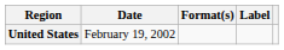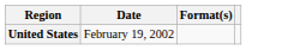 <table class="wikitable plainrowheaders">
 <tr>
 <th scope="col">Region</th>
 <th scope="col">Date</th>
 <th scope="col">Format(s)</th>
-<th scope="col">Label</th>
 <th scope="col"></th>
 </tr>
 <tr>
 <th scope="row">United States</th>
 <td>February 19, 2002</td>
 <td></td>
 <td></td>
-<td></td>
 </tr>
 </table>
